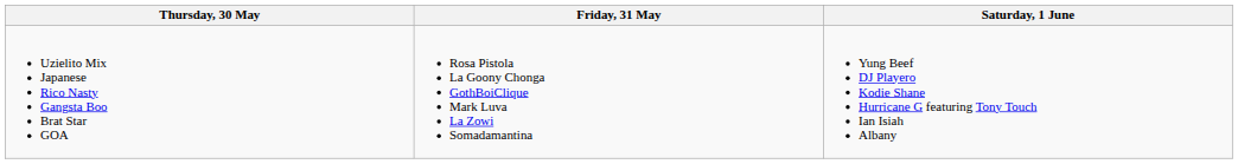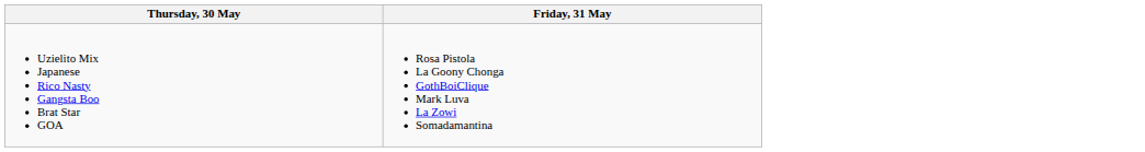 <table class="wikitable">
 <tr>
 <th width="500">Thursday, 30 May</th>
 <th width="500">Friday, 31 May</th>
-<th width="500">Saturday, 1 June</th>
 </tr>
 <tr valign="top">
 <td><br><ul><li>Uzielito Mix</li><li>Japanese</li><li><a href='#'>Rico Nasty</a></li><li><a href='#'>Gangsta Boo</a></li><li>Brat Star</li><li>GOA</li></ul></td>
 <td><br><ul><li>Rosa Pistola</li><li>La Goony Chonga</li><li><a href='#'>GothBoiClique</a></li><li>Mark Luva</li><li><a href='#'>La Zowi</a></li><li>Somadamantina</li></ul></td>
-<td><br><ul><li>Yung Beef</li><li><a href='#'>DJ Playero</a></li><li><a href='#'>Kodie Shane</a></li><li><a href='#'>Hurricane G</a> featuring <a href='#'>Tony Touch</a></li><li>Ian Isiah</li><li>Albany</li></ul></td>
 </tr>
 </table>
